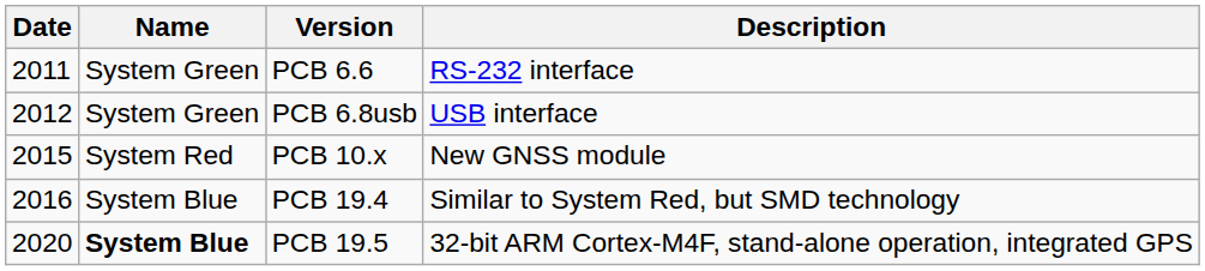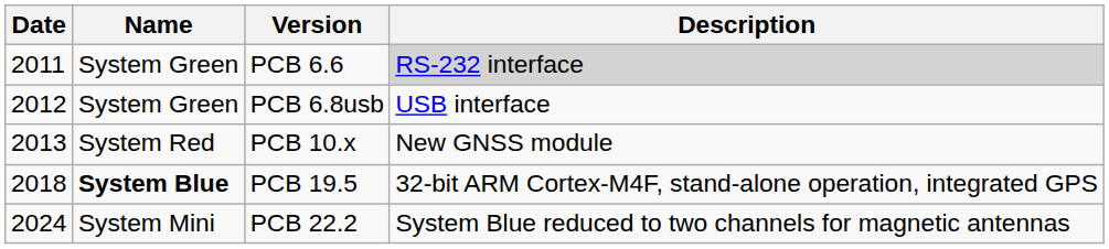 <table class="mw-collapsible sortable wikitable">
 <tr>
 <th>Date</th>
 <th>Name</th>
 <th>Version</th>
 <th>Description</th>
 </tr>
 <tr>
 <td>2011</td>
 <td>System Green</td>
 <td>PCB 6.6</td>
-<td><a href='#'>RS-232</a> interface</td>
+<td style="background: lightgrey;"><a href='#'>RS-232</a> interface</td>
 </tr>
 <tr>
 <td>2012</td>
 <td>System Green</td>
 <td>PCB 6.8usb</td>
 <td><a href='#'>USB</a> interface</td>
 </tr>
 <tr>
-<td>2015</td>
+<td>2013</td>
 <td>System Red</td>
 <td>PCB 10.x</td>
 <td>New GNSS module</td>
 </tr>
 <tr>
-<td>2016</td>
-<td>System Blue</td>
-<td>PCB 19.4</td>
-<td>Similar to System Red, but SMD technology</td>
-</tr>
-<tr>
-<td>2020</td>
+<td>2018</td>
 <td><strong>System Blue</strong></td>
 <td>PCB 19.5</td>
 <td>32-bit ARM Cortex-M4F, stand-alone operation, integrated GPS</td>
 </tr>
+<tr>
+<td>2024</td>
+<td>System Mini</td>
+<td>PCB 22.2</td>
+<td>System Blue reduced to two channels for magnetic antennas</td>
+</tr>
 </table>
